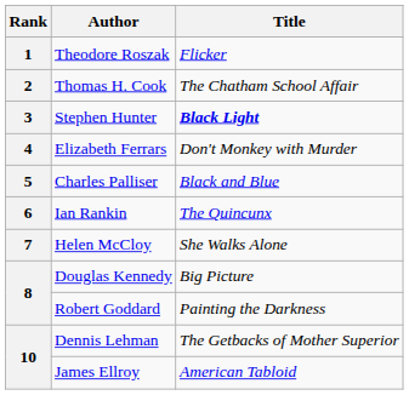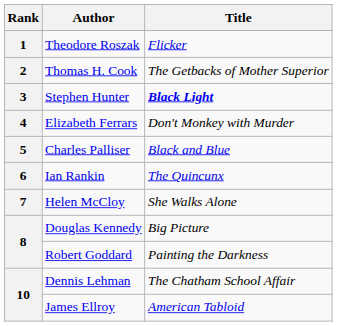 <table class="wikitable sortable" style="font-size:1.00em; line-height:1.5em;">
 <tr>
 <th>Rank</th>
 <th>Author</th>
 <th>Title</th>
 </tr>
 <tr>
 <th>1</th>
 <td><a href='#'>Theodore Roszak</a></td>
 <td><em><a href='#'>Flicker</a></em></td>
 </tr>
 <tr>
 <th>2</th>
 <td><a href='#'>Thomas H. Cook</a></td>
-<td><em>The Chatham School Affair</em></td>
+<td><em>The Getbacks of Mother Superior</em></td>
 </tr>
 <tr>
 <th>3</th>
 <td><a href='#'>Stephen Hunter</a></td>
 <td><strong><em><a href='#'>Black Light</a></em></strong></td>
 </tr>
 <tr>
 <th>4</th>
 <td><a href='#'>Elizabeth Ferrars</a></td>
 <td><em>Don't Monkey with Murder</em></td>
 </tr>
 <tr>
 <th>5</th>
 <td><a href='#'>Charles Palliser</a></td>
 <td><em><a href='#'>Black and Blue</a></em></td>
 </tr>
 <tr>
 <th>6</th>
 <td><a href='#'>Ian Rankin</a></td>
 <td><em><a href='#'>The Quincunx</a></em></td>
 </tr>
 <tr>
 <th>7</th>
 <td><a href='#'>Helen McCloy</a></td>
 <td><em>She Walks Alone</em></td>
 </tr>
 <tr>
 <th rowspan="2">8</th>
 <td><a href='#'>Douglas Kennedy</a></td>
 <td><em>Big Picture</em></td>
 </tr>
 <tr>
 <td><a href='#'>Robert Goddard</a></td>
 <td><em>Painting the Darkness</em></td>
 </tr>
 <tr>
 <th rowspan="2">10</th>
 <td><a href='#'>Dennis Lehman</a></td>
-<td><em>The Getbacks of Mother Superior</em></td>
+<td><em>The Chatham School Affair</em></td>
 </tr>
 <tr>
 <td><a href='#'>James Ellroy</a></td>
 <td><em><a href='#'>American Tabloid</a></em></td>
 </tr>
 </table>
